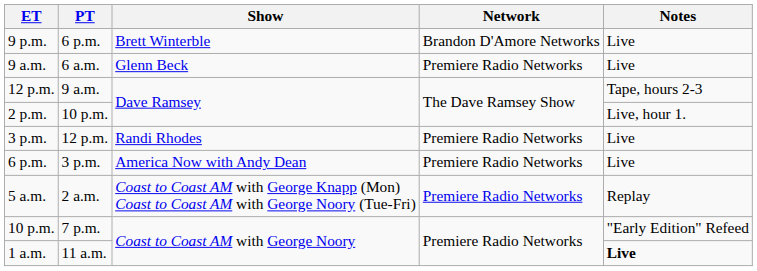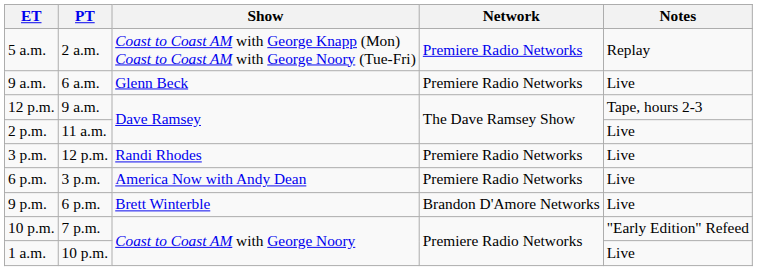 <table class="wikitable">
 <tr>
 <th><a href='#'>ET</a></th>
 <th><a href='#'>PT</a></th>
 <th>Show</th>
 <th>Network</th>
 <th>Notes</th>
 </tr>
 <tr>
-<td>9 p.m.</td>
-<td>6 p.m.</td>
-<td><a href='#'>Brett Winterble</a></td>
-<td>Brandon D'Amore Networks</td>
-<td>Live</td>
+<td>5 a.m.</td>
+<td>2 a.m.</td>
+<td><em><a href='#'>Coast to Coast AM</a></em> with <a href='#'>George Knapp</a> (Mon)<br><em><a href='#'>Coast to Coast AM</a></em> with <a href='#'>George Noory</a> (Tue-Fri)</td>
+<td><a href='#'>Premiere Radio Networks</a></td>
+<td>Replay</td>
 </tr>
 <tr>
 <td>9 a.m.</td>
 <td>6 a.m.</td>
 <td><a href='#'>Glenn Beck</a></td>
 <td>Premiere Radio Networks</td>
 <td>Live</td>
 </tr>
 <tr>
 <td>12 p.m.</td>
 <td>9 a.m.</td>
 <td rowspan="2"><a href='#'>Dave Ramsey</a></td>
 <td rowspan="2">The Dave Ramsey Show</td>
 <td>Tape, hours 2-3</td>
 </tr>
 <tr>
 <td>2 p.m.</td>
-<td>10 p.m.</td>
-<td>Live, hour 1.</td>
+<td>11 a.m.</td>
+<td>Live</td>
 </tr>
 <tr>
 <td>3 p.m.</td>
 <td>12 p.m.</td>
 <td><a href='#'>Randi Rhodes</a></td>
 <td>Premiere Radio Networks</td>
 <td>Live</td>
 </tr>
 <tr>
 <td>6 p.m.</td>
 <td>3 p.m.</td>
 <td><a href='#'>America Now with Andy Dean</a></td>
 <td>Premiere Radio Networks</td>
 <td>Live</td>
 </tr>
 <tr>
-<td>5 a.m.</td>
-<td>2 a.m.</td>
-<td><em><a href='#'>Coast to Coast AM</a></em> with <a href='#'>George Knapp</a> (Mon)<br><em><a href='#'>Coast to Coast AM</a></em> with <a href='#'>George Noory</a> (Tue-Fri)</td>
-<td><a href='#'>Premiere Radio Networks</a></td>
-<td>Replay</td>
+<td>9 p.m.</td>
+<td>6 p.m.</td>
+<td><a href='#'>Brett Winterble</a></td>
+<td>Brandon D'Amore Networks</td>
+<td>Live</td>
 </tr>
 <tr>
 <td>10 p.m.</td>
 <td>7 p.m.</td>
 <td rowspan="2"><em><a href='#'>Coast to Coast AM</a></em> with <a href='#'>George Noory</a></td>
 <td rowspan="2">Premiere Radio Networks</td>
 <td>"Early Edition" Refeed</td>
 </tr>
 <tr>
 <td>1 a.m.</td>
-<td>11 a.m.</td>
-<td><strong>Live</strong></td>
+<td>10 p.m.</td>
+<td>Live</td>
 </tr>
 </table>
